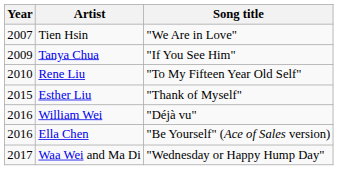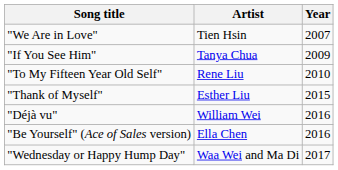 <table class="wikitable sortable">
 <tr>
+<th>Song title</th>
+<th>Artist</th>
 <th>Year</th>
-<th>Artist</th>
-<th>Song title</th>
 </tr>
 <tr>
+<td>"We Are in Love"</td>
+<td>Tien Hsin</td>
 <td>2007</td>
-<td>Tien Hsin</td>
-<td>"We Are in Love"</td>
 </tr>
 <tr>
+<td>"If You See Him"</td>
+<td><a href='#'>Tanya Chua</a></td>
 <td>2009</td>
-<td><a href='#'>Tanya Chua</a></td>
-<td>"If You See Him"</td>
 </tr>
 <tr>
+<td>"To My Fifteen Year Old Self"</td>
+<td><a href='#'>Rene Liu</a></td>
 <td>2010</td>
-<td><a href='#'>Rene Liu</a></td>
-<td>"To My Fifteen Year Old Self"</td>
 </tr>
 <tr>
+<td>"Thank of Myself"</td>
+<td><a href='#'>Esther Liu</a></td>
 <td>2015</td>
-<td><a href='#'>Esther Liu</a></td>
-<td>"Thank of Myself"</td>
 </tr>
 <tr>
+<td>"Déjà vu"</td>
+<td><a href='#'>William Wei</a></td>
 <td>2016</td>
-<td><a href='#'>William Wei</a></td>
-<td>"Déjà vu"</td>
 </tr>
 <tr>
+<td>"Be Yourself" (<em>Ace of Sales</em> version)</td>
+<td><a href='#'>Ella Chen</a></td>
 <td>2016</td>
-<td><a href='#'>Ella Chen</a></td>
-<td>"Be Yourself" (<em>Ace of Sales</em> version)</td>
 </tr>
 <tr>
+<td>"Wednesday or Happy Hump Day"</td>
+<td><a href='#'>Waa Wei</a> and Ma Di</td>
 <td>2017</td>
-<td><a href='#'>Waa Wei</a> and Ma Di</td>
-<td>"Wednesday or Happy Hump Day"</td>
 </tr>
 </table>
